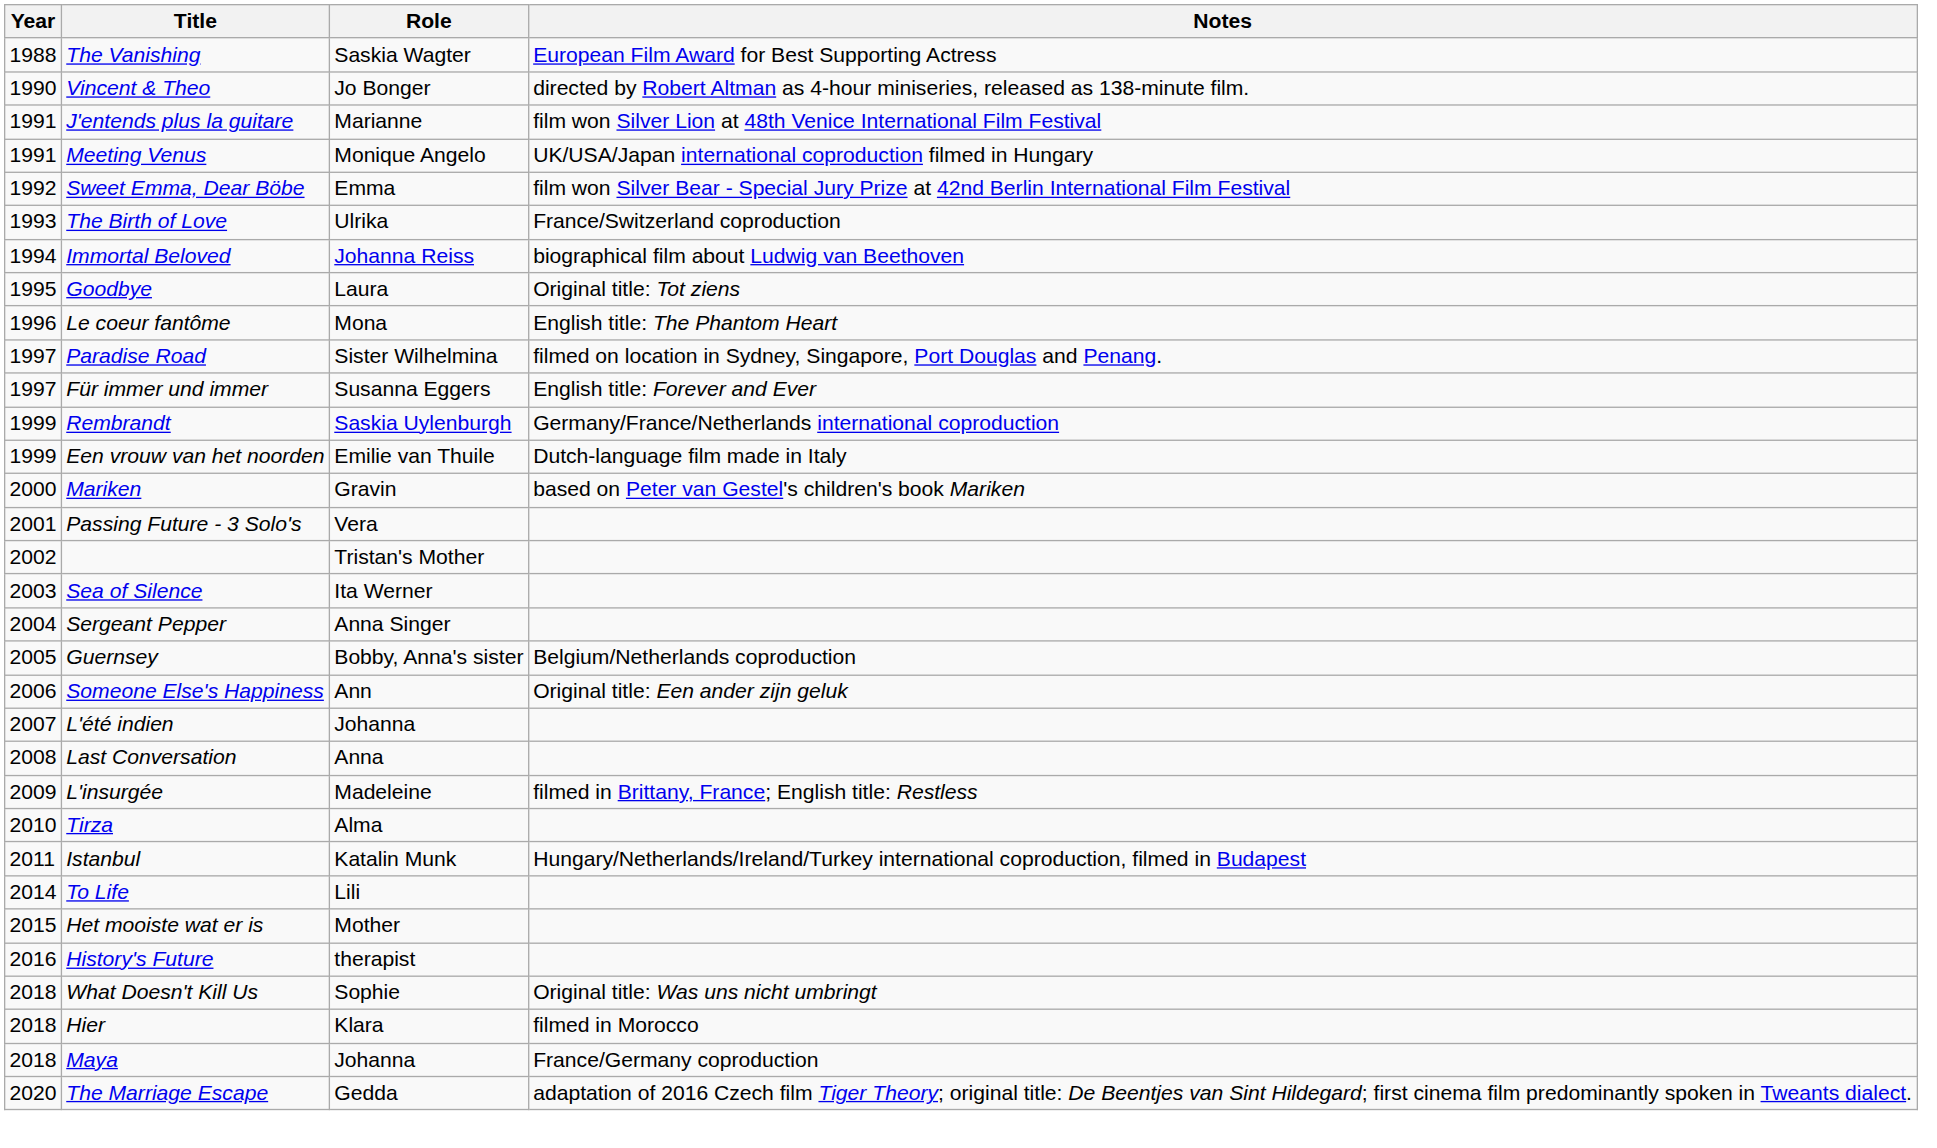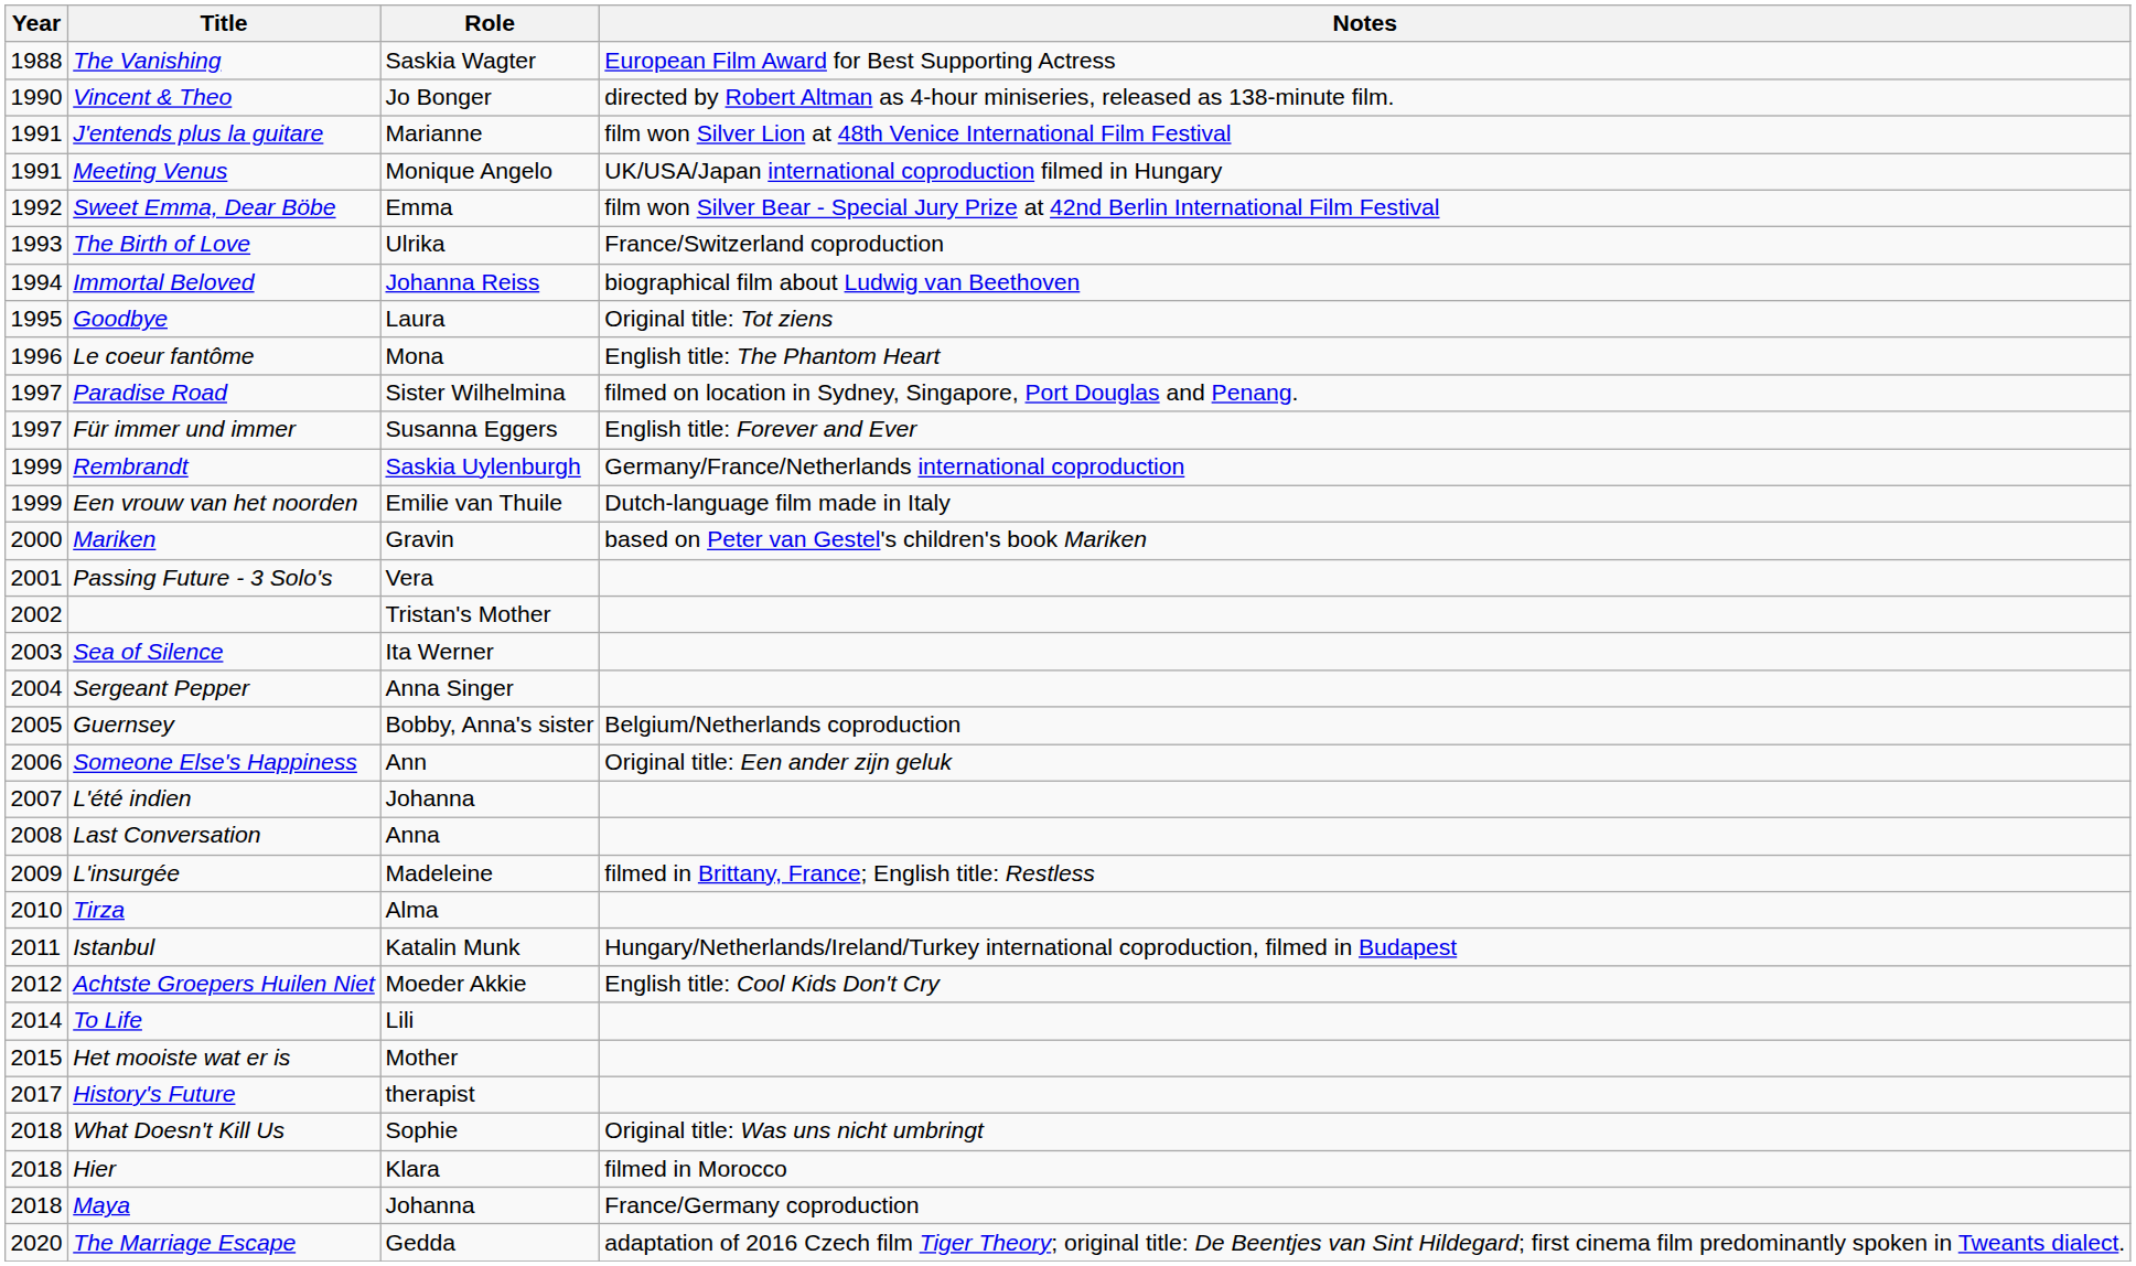 <table class="wikitable">
 <tr>
 <th>Year</th>
 <th>Title</th>
 <th>Role</th>
 <th>Notes</th>
 </tr>
 <tr>
 <td>1988</td>
 <td><em><a href='#'>The Vanishing</a></em></td>
 <td>Saskia Wagter</td>
 <td><a href='#'>European Film Award</a> for Best Supporting Actress</td>
 </tr>
 <tr>
 <td>1990</td>
 <td><em><a href='#'>Vincent & Theo</a></em></td>
 <td>Jo Bonger</td>
 <td>directed by <a href='#'>Robert Altman</a> as 4-hour miniseries, released as 138-minute film.</td>
 </tr>
 <tr>
 <td>1991</td>
 <td><em><a href='#'>J'entends plus la guitare</a></em></td>
 <td>Marianne</td>
 <td>film won <a href='#'>Silver Lion</a> at <a href='#'>48th Venice International Film Festival</a></td>
 </tr>
 <tr>
 <td>1991</td>
 <td><em><a href='#'>Meeting Venus</a></em></td>
 <td>Monique Angelo</td>
 <td>UK/USA/Japan <a href='#'>international coproduction</a> filmed in Hungary</td>
 </tr>
 <tr>
 <td>1992</td>
 <td><em><a href='#'>Sweet Emma, Dear Böbe</a></em></td>
 <td>Emma</td>
 <td>film won <a href='#'>Silver Bear - Special Jury Prize</a> at <a href='#'>42nd Berlin International Film Festival</a></td>
 </tr>
 <tr>
 <td>1993</td>
 <td><em><a href='#'>The Birth of Love</a></em></td>
 <td>Ulrika</td>
 <td>France/Switzerland coproduction</td>
 </tr>
 <tr>
 <td>1994</td>
 <td><em><a href='#'>Immortal Beloved</a></em></td>
 <td><a href='#'>Johanna Reiss</a></td>
 <td>biographical film about <a href='#'>Ludwig van Beethoven</a></td>
 </tr>
 <tr>
 <td>1995</td>
 <td><em><a href='#'>Goodbye</a></em></td>
 <td>Laura</td>
 <td>Original title: <em>Tot ziens</em></td>
 </tr>
 <tr>
 <td>1996</td>
 <td><em>Le coeur fantôme</em></td>
 <td>Mona</td>
 <td>English title: <em>The Phantom Heart</em></td>
 </tr>
 <tr>
 <td>1997</td>
 <td><em><a href='#'>Paradise Road</a></em></td>
 <td>Sister Wilhelmina</td>
 <td>filmed on location in Sydney, Singapore, <a href='#'>Port Douglas</a> and <a href='#'>Penang</a>.</td>
 </tr>
 <tr>
 <td>1997</td>
 <td><em>Für immer und immer</em></td>
 <td>Susanna Eggers</td>
 <td>English title: <em>Forever and Ever</em></td>
 </tr>
 <tr>
 <td>1999</td>
 <td><em><a href='#'>Rembrandt</a></em></td>
 <td><a href='#'>Saskia Uylenburgh</a></td>
 <td>Germany/France/Netherlands <a href='#'>international coproduction</a></td>
 </tr>
 <tr>
 <td>1999</td>
 <td><em>Een vrouw van het noorden</em></td>
 <td>Emilie van Thuile</td>
 <td>Dutch-language film made in Italy</td>
 </tr>
 <tr>
 <td>2000</td>
 <td><em><a href='#'>Mariken</a></em></td>
 <td>Gravin</td>
 <td>based on <a href='#'>Peter van Gestel</a>'s children's book <em>Mariken</em></td>
 </tr>
 <tr>
 <td>2001</td>
 <td><em>Passing Future - 3 Solo's</em></td>
 <td>Vera</td>
 <td></td>
 </tr>
 <tr>
 <td>2002</td>
 <td><em></em></td>
 <td>Tristan's Mother</td>
 <td></td>
 </tr>
 <tr>
 <td>2003</td>
 <td><em><a href='#'>Sea of Silence</a></em></td>
 <td>Ita Werner</td>
 <td></td>
 </tr>
 <tr>
 <td>2004</td>
 <td><em>Sergeant Pepper</em></td>
 <td>Anna Singer</td>
 <td></td>
 </tr>
 <tr>
 <td>2005</td>
 <td><em>Guernsey</em></td>
 <td>Bobby, Anna's sister</td>
 <td>Belgium/Netherlands coproduction</td>
 </tr>
 <tr>
 <td>2006</td>
 <td><em><a href='#'>Someone Else's Happiness</a></em></td>
 <td>Ann</td>
 <td>Original title: <em>Een ander zijn geluk</em></td>
 </tr>
 <tr>
 <td>2007</td>
 <td><em>L'été indien</em></td>
 <td>Johanna</td>
 <td></td>
 </tr>
 <tr>
 <td>2008</td>
 <td><em>Last Conversation</em></td>
 <td>Anna</td>
 <td></td>
 </tr>
 <tr>
 <td>2009</td>
 <td><em>L'insurgée</em></td>
 <td>Madeleine</td>
 <td>filmed in <a href='#'>Brittany, France</a>; English title: <em>Restless</em></td>
 </tr>
 <tr>
 <td>2010</td>
 <td><em><a href='#'>Tirza</a></em></td>
 <td>Alma</td>
 <td></td>
 </tr>
 <tr>
 <td>2011</td>
 <td><em>Istanbul</em></td>
 <td>Katalin Munk</td>
 <td>Hungary/Netherlands/Ireland/Turkey international coproduction, filmed in <a href='#'>Budapest</a></td>
 </tr>
 <tr>
+<td>2012</td>
+<td><em><a href='#'>Achtste Groepers Huilen Niet</a></em></td>
+<td>Moeder Akkie</td>
+<td>English title: <em>Cool Kids Don't Cry</em></td>
+</tr>
+<tr>
 <td>2014</td>
 <td><em><a href='#'>To Life</a></em></td>
 <td>Lili</td>
 <td></td>
 </tr>
 <tr>
 <td>2015</td>
 <td><em>Het mooiste wat er is</em></td>
 <td>Mother</td>
 <td></td>
 </tr>
 <tr>
-<td>2016</td>
+<td>2017</td>
 <td><em><a href='#'>History's Future</a></em></td>
 <td>therapist</td>
 </tr>
 <tr>
 <td>2018</td>
 <td><em>What Doesn't Kill Us</em></td>
 <td>Sophie</td>
 <td>Original title: <em>Was uns nicht umbringt</em></td>
 </tr>
 <tr>
 <td>2018</td>
 <td><em>Hier</em></td>
 <td>Klara</td>
 <td>filmed in Morocco</td>
 </tr>
 <tr>
 <td>2018</td>
 <td><em><a href='#'>Maya</a></em></td>
 <td>Johanna</td>
 <td>France/Germany coproduction</td>
 </tr>
 <tr>
 <td>2020</td>
 <td><em><a href='#'>The Marriage Escape</a></em></td>
 <td>Gedda</td>
 <td>adaptation of 2016 Czech film <em><a href='#'>Tiger Theory</a></em>; original title: <em>De Beentjes van Sint Hildegard</em>; first cinema film predominantly spoken in <a href='#'>Tweants dialect</a>.</td>
 </tr>
 </table>
